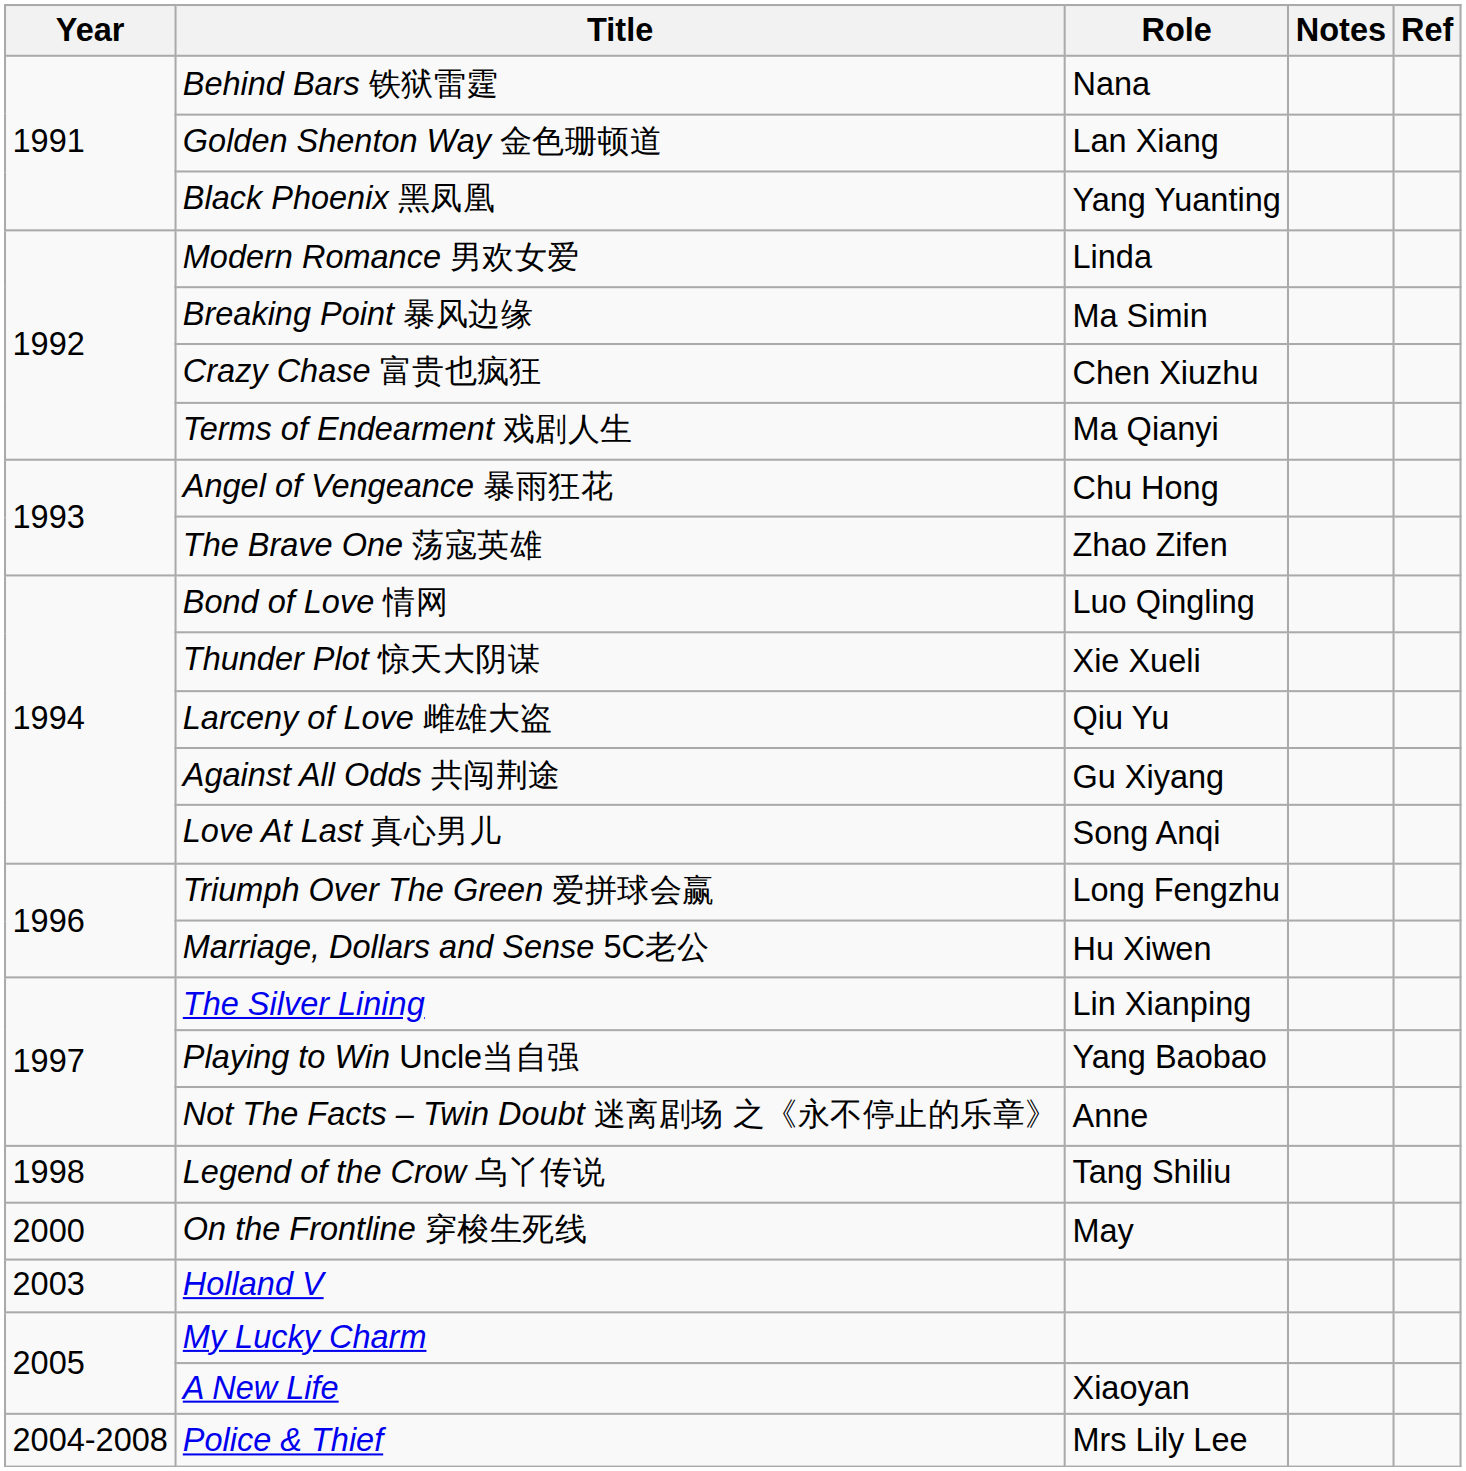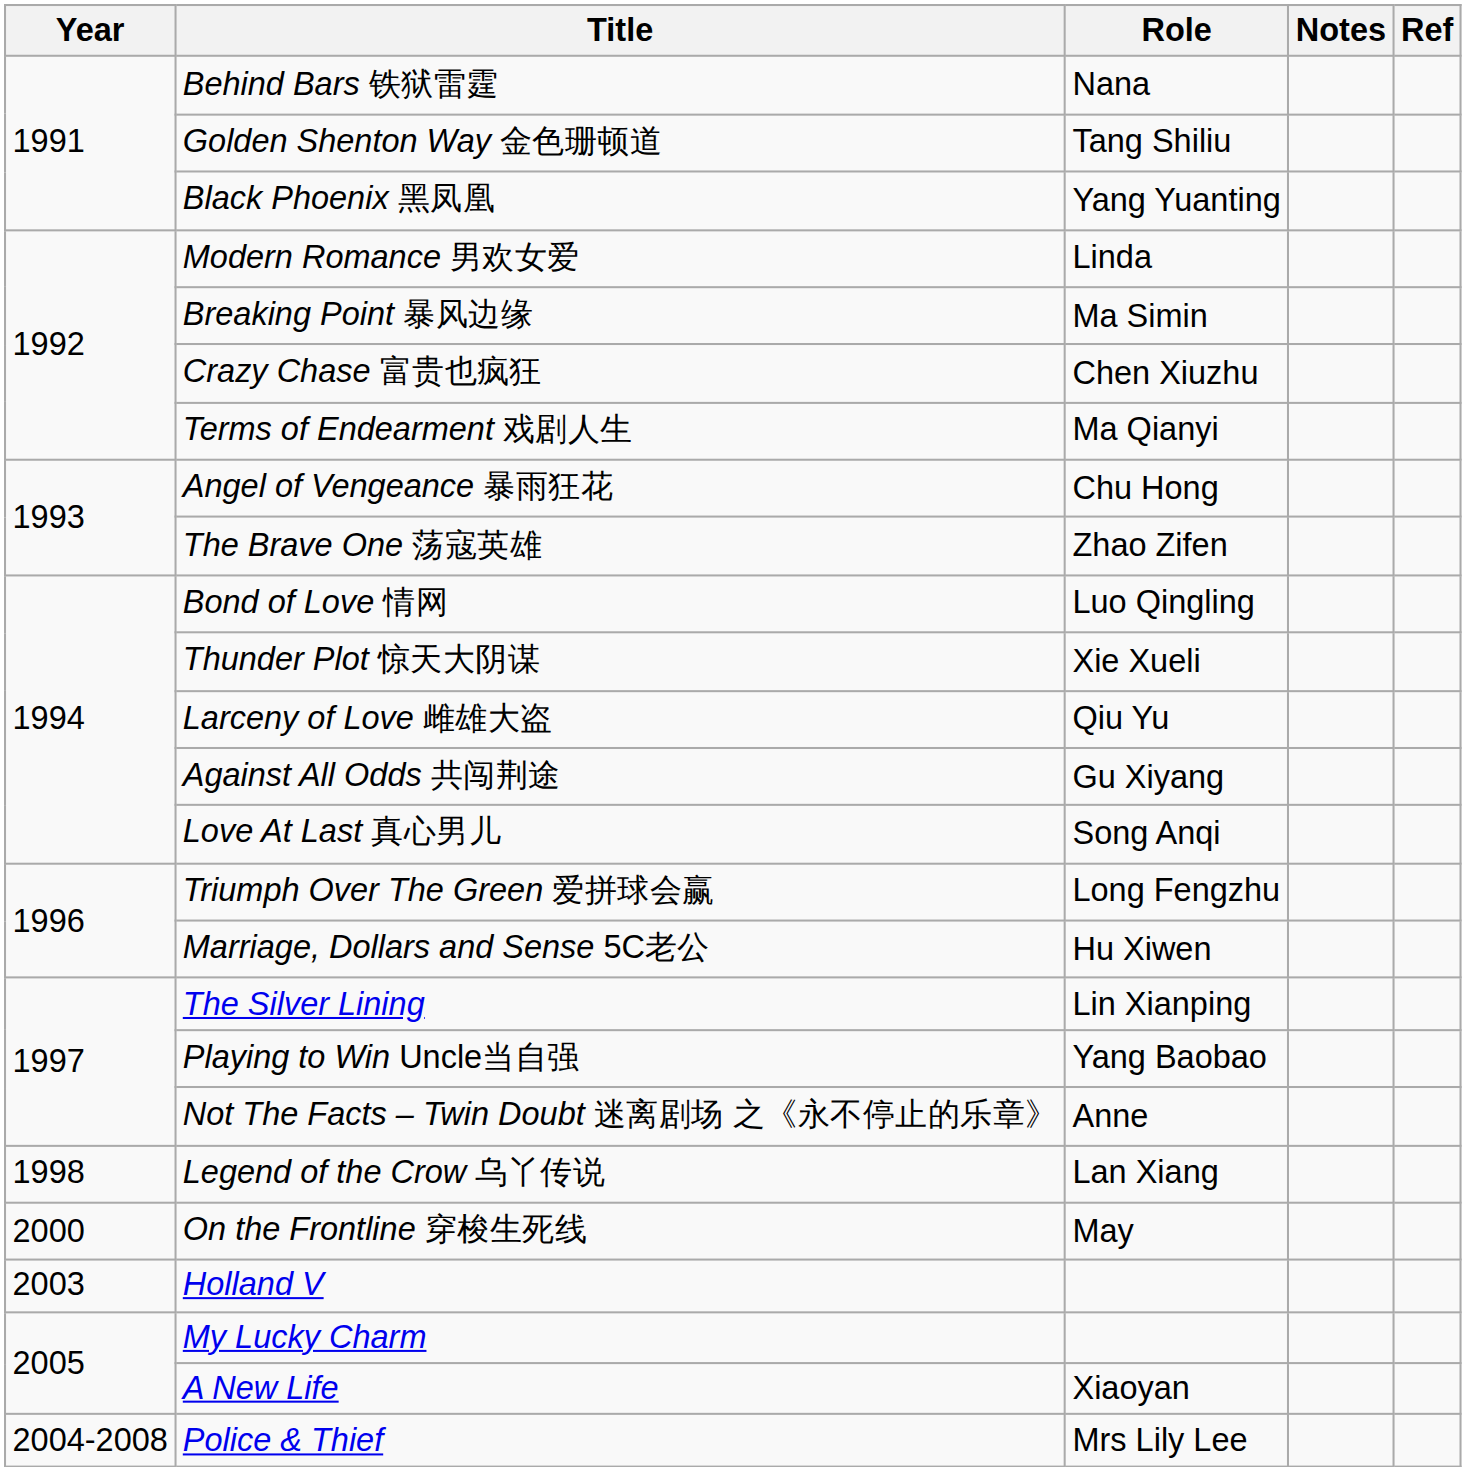 <table class="wikitable sortable">
 <tr>
 <th>Year</th>
 <th>Title</th>
 <th>Role</th>
 <th class="unsortable">Notes</th>
 <th class="unsortable">Ref</th>
 </tr>
 <tr>
 <td rowspan="3">1991</td>
 <td><em>Behind Bars</em> 铁狱雷霆</td>
 <td>Nana</td>
 <td></td>
 <td></td>
 </tr>
 <tr>
 <td><em>Golden Shenton Way</em> 金色珊顿道</td>
-<td>Lan Xiang</td>
+<td>Tang Shiliu</td>
 <td></td>
 <td></td>
 </tr>
 <tr>
 <td><em> Black Phoenix</em> 黑凤凰</td>
 <td>Yang Yuanting</td>
 <td></td>
 <td></td>
 </tr>
 <tr>
 <td rowspan="4">1992</td>
 <td><em>Modern Romance</em> 男欢女爱</td>
 <td>Linda</td>
 <td></td>
 <td></td>
 </tr>
 <tr>
 <td><em>Breaking Point</em> 暴风边缘</td>
 <td>Ma Simin</td>
 <td></td>
 <td></td>
 </tr>
 <tr>
 <td><em> Crazy Chase</em> 富贵也疯狂</td>
 <td>Chen Xiuzhu</td>
 <td></td>
 <td></td>
 </tr>
 <tr>
 <td><em> Terms of Endearment</em> 戏剧人生</td>
 <td>Ma Qianyi</td>
 <td></td>
 <td></td>
 </tr>
 <tr>
 <td rowspan="2">1993</td>
 <td><em>Angel of Vengeance</em> 暴雨狂花</td>
 <td>Chu Hong</td>
 <td></td>
 <td></td>
 </tr>
 <tr>
 <td><em> The Brave One</em> 荡寇英雄</td>
 <td>Zhao Zifen</td>
 <td></td>
 <td></td>
 </tr>
 <tr>
 <td rowspan="5">1994</td>
 <td><em> Bond of Love</em> 情网</td>
 <td>Luo Qingling</td>
 <td></td>
 <td></td>
 </tr>
 <tr>
 <td><em> Thunder Plot</em> 惊天大阴谋</td>
 <td>Xie Xueli</td>
 <td></td>
 <td></td>
 </tr>
 <tr>
 <td><em> Larceny of Love</em> 雌雄大盗</td>
 <td>Qiu Yu</td>
 <td></td>
 <td></td>
 </tr>
 <tr>
 <td><em> Against All Odds</em> 共闯荆途</td>
 <td>Gu Xiyang</td>
 <td></td>
 <td></td>
 </tr>
 <tr>
 <td><em> Love At Last</em> 真心男儿</td>
 <td>Song Anqi</td>
 <td></td>
 <td></td>
 </tr>
 <tr>
 <td rowspan="2">1996</td>
 <td><em> Triumph Over The Green</em> 爱拼球会赢</td>
 <td>Long Fengzhu</td>
 <td></td>
 <td></td>
 </tr>
 <tr>
 <td><em> Marriage, Dollars and Sense</em> 5C老公</td>
 <td>Hu Xiwen</td>
 <td></td>
 <td></td>
 </tr>
 <tr>
 <td rowspan="3">1997</td>
 <td><em><a href='#'>The Silver Lining</a></em></td>
 <td>Lin Xianping</td>
 <td></td>
 <td></td>
 </tr>
 <tr>
 <td><em> Playing to Win</em> Uncle当自强</td>
 <td>Yang Baobao</td>
 <td></td>
 <td></td>
 </tr>
 <tr>
 <td><em> Not The Facts – Twin Doubt</em> 迷离剧场 之《永不停止的乐章》</td>
 <td>Anne</td>
 <td></td>
 <td></td>
 </tr>
 <tr>
 <td rowspan="1">1998</td>
 <td><em> Legend of the Crow</em> 乌丫传说</td>
-<td>Tang Shiliu</td>
+<td>Lan Xiang</td>
 <td></td>
 <td></td>
 </tr>
 <tr>
 <td rowspan="1">2000</td>
 <td><em> On the Frontline</em> 穿梭生死线</td>
 <td>May</td>
 <td></td>
 <td></td>
 </tr>
 <tr>
 <td rowspan="1">2003</td>
 <td><em><a href='#'>Holland V</a></em></td>
 <td></td>
 <td></td>
 <td></td>
 </tr>
 <tr>
 <td rowspan="2">2005</td>
 <td><a href='#'><em>My Lucky Charm</em></a></td>
 <td></td>
 <td></td>
 <td></td>
 </tr>
 <tr>
 <td><em><a href='#'>A New Life</a></em></td>
 <td>Xiaoyan</td>
 <td></td>
 <td></td>
 </tr>
 <tr>
 <td>2004-2008</td>
 <td><em><a href='#'>Police & Thief</a></em></td>
 <td>Mrs Lily Lee</td>
 <td></td>
 <td></td>
 </tr>
 </table>
